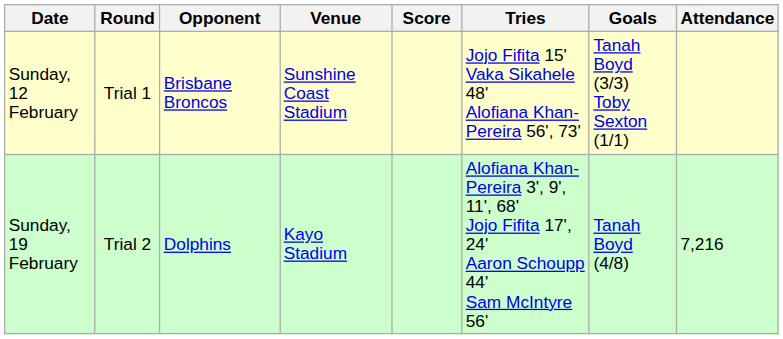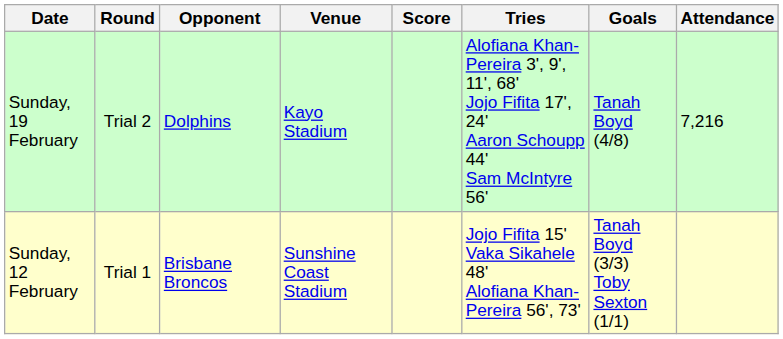 <table class="wikitable" style="font-size:85%;">
 <tr>
 <th width="115">Date</th>
 <th width="50">Round</th>
 <th width="200">Opponent</th>
 <th width="200">Venue</th>
 <th width="100">Score</th>
 <th width="285">Tries</th>
 <th width="155">Goals</th>
 <th width="60">Attendance</th>
 </tr>
+<tr bgcolor=#CCFFCC>
+<td>Sunday, 19 February</td>
+<td style="text-align:center;">Trial 2</td>
+<td> <a href='#'>Dolphins</a></td>
+<td><a href='#'>Kayo Stadium</a></td>
+<td style="text-align:center;"></td>
+<td><a href='#'>Alofiana Khan-Pereira</a> 3', 9', 11', 68' <br> <a href='#'>Jojo Fifita</a> 17', 24' <br> <a href='#'>Aaron Schoupp</a> 44' <br> <a href='#'>Sam McIntyre</a> 56'</td>
+<td><a href='#'>Tanah Boyd</a> (4/8)</td>
+<td>7,216</td>
+</tr>
 <tr bgcolor=#FFFFCC>
 <td>Sunday, 12 February</td>
 <td style="text-align:center;">Trial 1</td>
 <td> <a href='#'>Brisbane Broncos</a></td>
 <td><a href='#'>Sunshine Coast Stadium</a></td>
 <td style="text-align:center;"></td>
 <td><a href='#'>Jojo Fifita</a> 15' <br> <a href='#'>Vaka Sikahele</a> 48' <br> <a href='#'>Alofiana Khan-Pereira</a> 56', 73'</td>
 <td><a href='#'>Tanah Boyd</a> (3/3) <br> <a href='#'>Toby Sexton</a> (1/1)</td>
 <td></td>
 </tr>
-<tr bgcolor=#CCFFCC>
-<td>Sunday, 19 February</td>
-<td style="text-align:center;">Trial 2</td>
-<td> <a href='#'>Dolphins</a></td>
-<td><a href='#'>Kayo Stadium</a></td>
-<td style="text-align:center;"></td>
-<td><a href='#'>Alofiana Khan-Pereira</a> 3', 9', 11', 68' <br> <a href='#'>Jojo Fifita</a> 17', 24' <br> <a href='#'>Aaron Schoupp</a> 44' <br> <a href='#'>Sam McIntyre</a> 56'</td>
-<td><a href='#'>Tanah Boyd</a> (4/8)</td>
-<td>7,216</td>
-</tr>
 </table>
